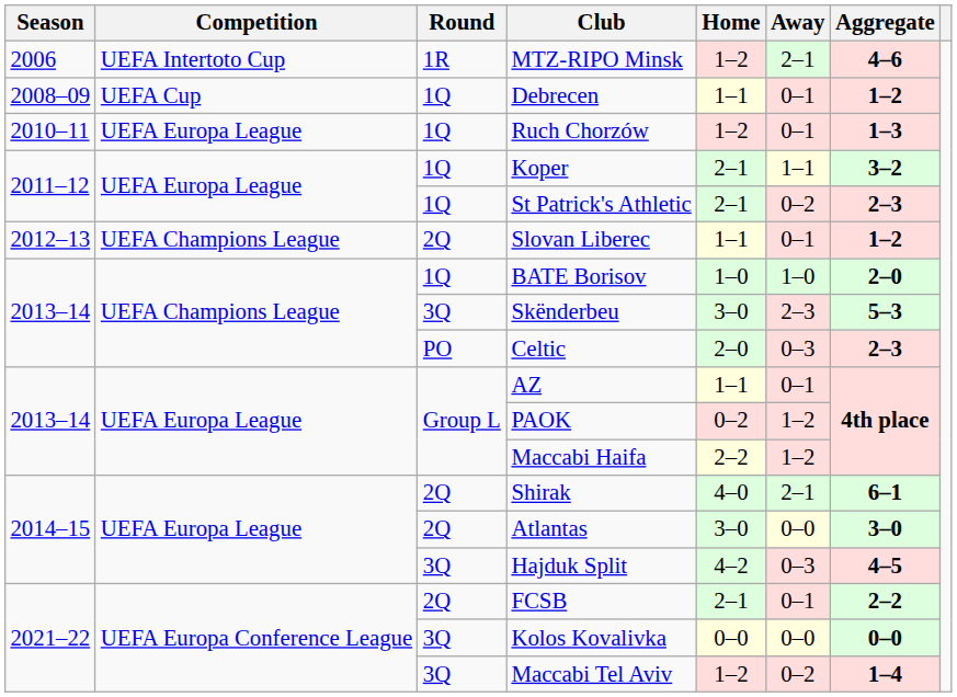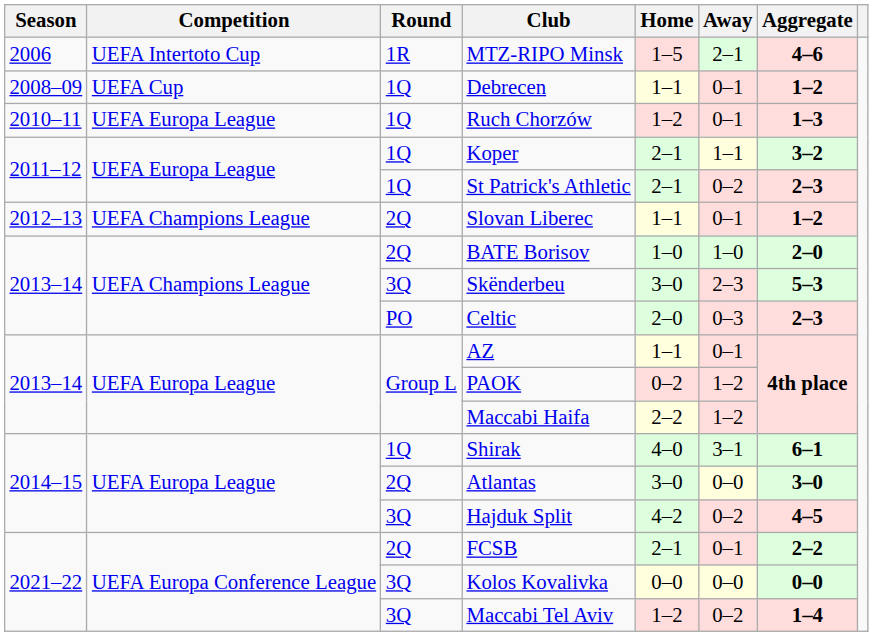 <table class="wikitable mw-collapsible mw-collapsed" style="text-align: left;">
 <tr>
 <th>Season</th>
 <th>Competition</th>
 <th>Round</th>
 <th>Club</th>
 <th>Home</th>
 <th>Away</th>
 <th>Aggregate</th>
 <th></th>
 </tr>
 <tr>
 <td><a href='#'>2006</a></td>
 <td><a href='#'>UEFA Intertoto Cup</a></td>
 <td><a href='#'>1R</a></td>
 <td> <a href='#'>MTZ-RIPO Minsk</a></td>
-<td bgcolor="#ffdddd" style="text-align: center;">1–2</td>
+<td bgcolor="#ffdddd" style="text-align: center;">1–5</td>
 <td bgcolor="#ddffdd" align="center">2–1</td>
 <td bgcolor="#ffdddd" style="text-align: center;"><strong>4–6</strong></td>
 </tr>
 <tr>
 <td><a href='#'>2008–09</a></td>
 <td><a href='#'>UEFA Cup</a></td>
 <td><a href='#'>1Q</a></td>
 <td> <a href='#'>Debrecen</a></td>
 <td bgcolor="#ffffdd" style="text-align: center;">1–1</td>
 <td bgcolor="#ffdddd" style="text-align: center;">0–1</td>
 <td bgcolor="#ffdddd" style="text-align: center;"><strong>1–2</strong></td>
 </tr>
 <tr>
 <td><a href='#'>2010–11</a></td>
 <td><a href='#'>UEFA Europa League</a></td>
 <td><a href='#'>1Q</a></td>
 <td> <a href='#'>Ruch Chorzów</a></td>
 <td bgcolor="#ffdddd" style="text-align: center;">1–2</td>
 <td bgcolor="#ffdddd" style="text-align: center;">0–1</td>
 <td bgcolor="#ffdddd" style="text-align: center;"><strong>1–3</strong></td>
 </tr>
 <tr>
 <td rowspan="2"><a href='#'>2011–12</a></td>
 <td rowspan="2"><a href='#'>UEFA Europa League</a></td>
 <td><a href='#'>1Q</a></td>
 <td> <a href='#'>Koper</a></td>
 <td bgcolor="#ddffdd" align="center">2–1</td>
 <td bgcolor="#ffffdd" align="center">1–1</td>
 <td bgcolor="#ddffdd" align="center"><strong>3–2</strong></td>
 </tr>
 <tr>
 <td><a href='#'>1Q</a></td>
 <td> <a href='#'>St Patrick's Athletic</a></td>
 <td bgcolor="#ddffdd" style="text-align: center;">2–1</td>
 <td bgcolor="#ffdddd" style="text-align: center;">0–2</td>
 <td bgcolor="#ffdddd" style="text-align: center;"><strong>2–3</strong></td>
 </tr>
 <tr>
 <td><a href='#'>2012–13</a></td>
 <td><a href='#'>UEFA Champions League</a></td>
 <td><a href='#'>2Q</a></td>
 <td> <a href='#'>Slovan Liberec</a></td>
 <td bgcolor="#ffffdd" style="text-align: center;" align="center">1–1 </td>
 <td bgcolor="#ffdddd" style="text-align: center;" align="center">0–1</td>
 <td bgcolor="#ffdddd" style="text-align: center;" align="center"><strong>1–2</strong></td>
 </tr>
 <tr>
 <td rowspan="3"><a href='#'>2013–14</a></td>
 <td rowspan="3"><a href='#'>UEFA Champions League</a></td>
-<td><a href='#'>1Q</a></td>
+<td><a href='#'>2Q</a></td>
 <td>  <a href='#'>BATE Borisov</a></td>
 <td bgcolor="#ddffdd" align="center">1–0</td>
 <td bgcolor="#ddffdd" align="center">1–0</td>
 <td bgcolor="#ddffdd" align="center"><strong>2–0</strong></td>
 </tr>
 <tr>
 <td><a href='#'>3Q</a></td>
 <td> <a href='#'>Skënderbeu</a></td>
 <td bgcolor="#ddffdd" align="center">3–0</td>
 <td bgcolor="#ffdddd" align="center">2–3</td>
 <td bgcolor="#ddffdd" align="center"><strong>5–3</strong></td>
 </tr>
 <tr>
 <td><a href='#'>PO</a></td>
 <td> <a href='#'>Celtic</a></td>
 <td bgcolor="#ddffdd" style="text-align: center;">2–0</td>
 <td bgcolor="#ffdddd" style="text-align: center;">0–3</td>
 <td bgcolor="#ffdddd" style="text-align: center;"><strong>2–3</strong></td>
 </tr>
 <tr>
 <td rowspan="3"><a href='#'>2013–14</a></td>
 <td rowspan="3"><a href='#'>UEFA Europa League</a></td>
 <td rowspan="3"><a href='#'>Group L</a></td>
 <td> <a href='#'>AZ</a></td>
 <td bgcolor="#ffffdd" style="text-align: center;">1–1</td>
 <td bgcolor="#ffdddd" style="text-align: center;">0–1</td>
 <td bgcolor="#ffdddd" rowspan="3" align="center"><strong>4th place</strong></td>
 </tr>
 <tr>
 <td> <a href='#'>PAOK</a></td>
 <td bgcolor="#ffdddd" style="text-align: center;">0–2</td>
 <td bgcolor="#ffdddd" style="text-align: center;">1–2</td>
 </tr>
 <tr>
 <td> <a href='#'>Maccabi Haifa</a></td>
 <td bgcolor="#ffffdd" style="text-align: center;">2–2</td>
 <td bgcolor="#ffdddd" style="text-align: center;">1–2</td>
 </tr>
 <tr>
 <td rowspan="3"><a href='#'>2014–15</a></td>
 <td rowspan="3"><a href='#'>UEFA Europa League</a></td>
-<td><a href='#'>2Q</a></td>
+<td><a href='#'>1Q</a></td>
 <td> <a href='#'>Shirak</a></td>
 <td bgcolor="#ddffdd" align="center">4–0</td>
-<td bgcolor="#ddffdd" align="center">2–1</td>
+<td bgcolor="#ddffdd" style="text-align: center;">3–1</td>
 <td bgcolor="#ddffdd" align="center"><strong>6–1</strong></td>
 </tr>
 <tr>
 <td><a href='#'>2Q</a></td>
 <td> <a href='#'>Atlantas</a></td>
 <td bgcolor="#ddffdd" align="center">3–0</td>
 <td bgcolor="#ffffdd" align="center">0–0</td>
 <td bgcolor="#ddffdd" align="center"><strong>3–0</strong></td>
 </tr>
 <tr>
 <td><a href='#'>3Q</a></td>
 <td> <a href='#'>Hajduk Split</a></td>
 <td bgcolor="#ddffdd" style="text-align: center;">4–2</td>
-<td bgcolor="#ffdddd" style="text-align: center;">0–3</td>
+<td bgcolor="#ffdddd" style="text-align: center;">0–2</td>
 <td bgcolor="#ffdddd" style="text-align: center;"><strong>4–5</strong></td>
 </tr>
 <tr>
 <td rowspan="3"><a href='#'>2021–22</a></td>
 <td rowspan="3"><a href='#'>UEFA Europa Conference League</a></td>
 <td><a href='#'>2Q</a></td>
 <td> <a href='#'>FCSB</a></td>
 <td bgcolor="#ddffdd" style="text-align: center;">2–1 </td>
 <td bgcolor="#ffdddd" style="text-align: center;">0–1</td>
 <td bgcolor="#ddffdd" style="text-align: center;"><strong>2–2 </strong></td>
 </tr>
 <tr>
 <td><a href='#'>3Q</a></td>
 <td> <a href='#'>Kolos Kovalivka</a></td>
 <td bgcolor="#ffffdd" align="center">0–0 </td>
 <td bgcolor="#ffffdd" align="center">0–0</td>
 <td bgcolor="#ddffdd" style="text-align: center;"><strong>0–0 </strong></td>
 </tr>
 <tr>
 <td><a href='#'>3Q</a></td>
 <td> <a href='#'>Maccabi Tel Aviv</a></td>
 <td bgcolor="#ffdddd" style="text-align: center;">1–2</td>
 <td bgcolor="#ffdddd" style="text-align: center;">0–2</td>
 <td bgcolor="#ffdddd" style="text-align: center;"><strong>1–4</strong></td>
 </tr>
 </table>
